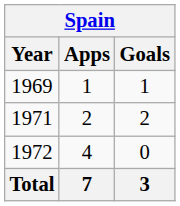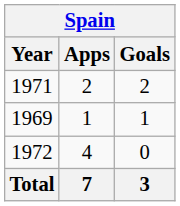 <table class="wikitable" style="text-align:center">
 <tr>
 <th colspan=3><a href='#'>Spain</a></th>
 </tr>
 <tr>
 <th>Year</th>
 <th>Apps</th>
 <th>Goals</th>
 </tr>
 <tr>
+<td>1971</td>
+<td>2</td>
+<td>2</td>
+</tr>
+<tr>
 <td>1969</td>
 <td>1</td>
 <td>1</td>
-</tr>
-<tr>
-<td>1971</td>
-<td>2</td>
-<td>2</td>
 </tr>
 <tr>
 <td>1972</td>
 <td>4</td>
 <td>0</td>
 </tr>
 <tr>
 <th>Total</th>
 <th>7</th>
 <th>3</th>
 </tr>
 </table>
